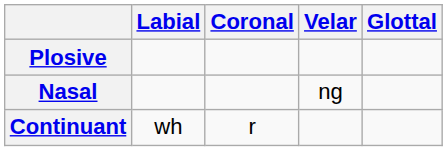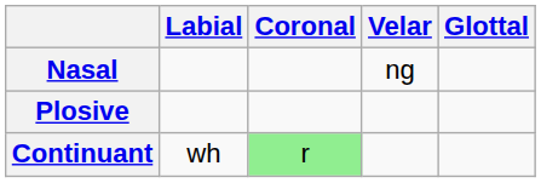 <table class="wikitable">
 <tr>
 <th></th>
 <th align="center"><a href='#'>Labial</a></th>
 <th align="center"><a href='#'>Coronal</a></th>
 <th align="center"><a href='#'>Velar</a></th>
 <th align="center"><a href='#'>Glottal</a></th>
 </tr>
 <tr style="vertical-align:top;">
+<th align="left"><a href='#'>Nasal</a></th>
+<td align="center"></td>
+<td align="center"></td>
+<td align="center">ng </td>
+<td></td>
+</tr>
+<tr style="vertical-align:top;">
 <th align="left"><a href='#'>Plosive</a></th>
 <td align="center"></td>
 <td align="center"></td>
 <td align="center"></td>
 <td></td>
 </tr>
 <tr style="vertical-align:top;">
-<th align="left"><a href='#'>Nasal</a></th>
-<td align="center"></td>
-<td align="center"></td>
-<td align="center">ng </td>
-<td></td>
-</tr>
-<tr style="vertical-align:top;">
 <th align="left"><a href='#'>Continuant</a></th>
 <td align="center">wh </td>
-<td align="center">r </td>
+<td align="center" style="background: lightgreen;">r </td>
 <td align="center"></td>
 <td align="center"></td>
 </tr>
 </table>
